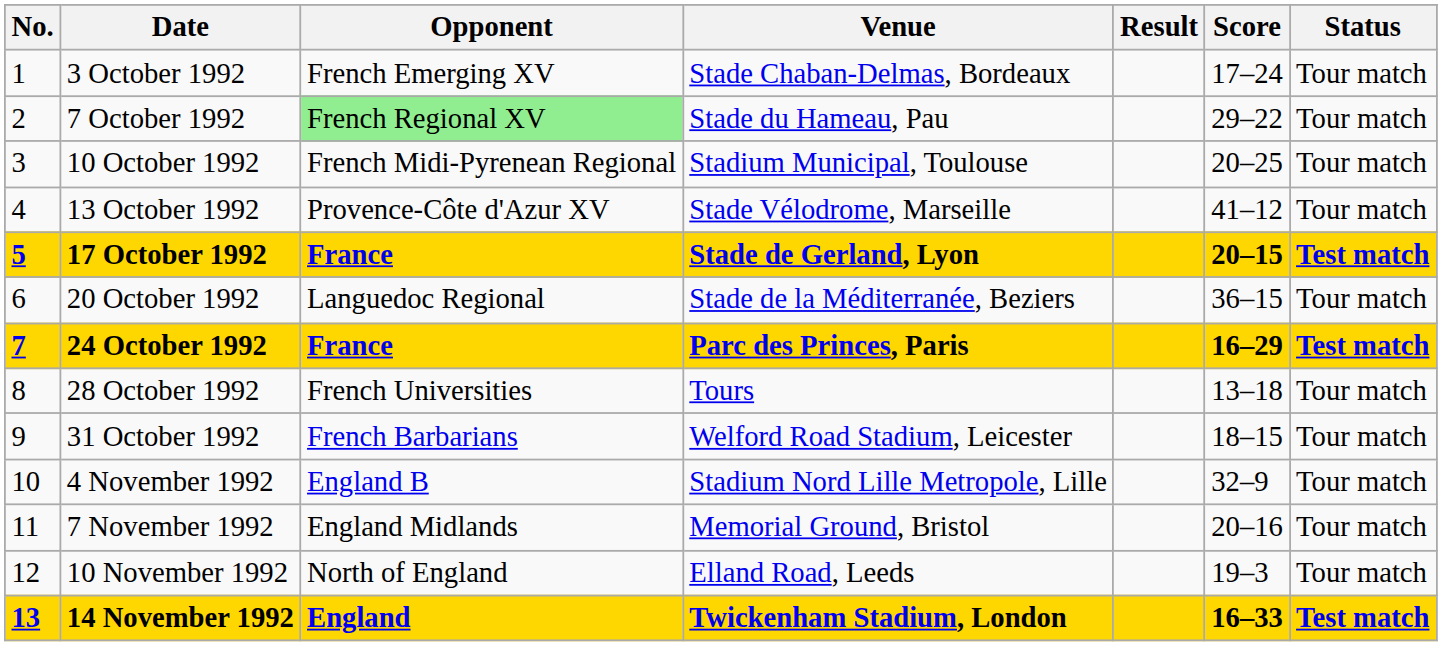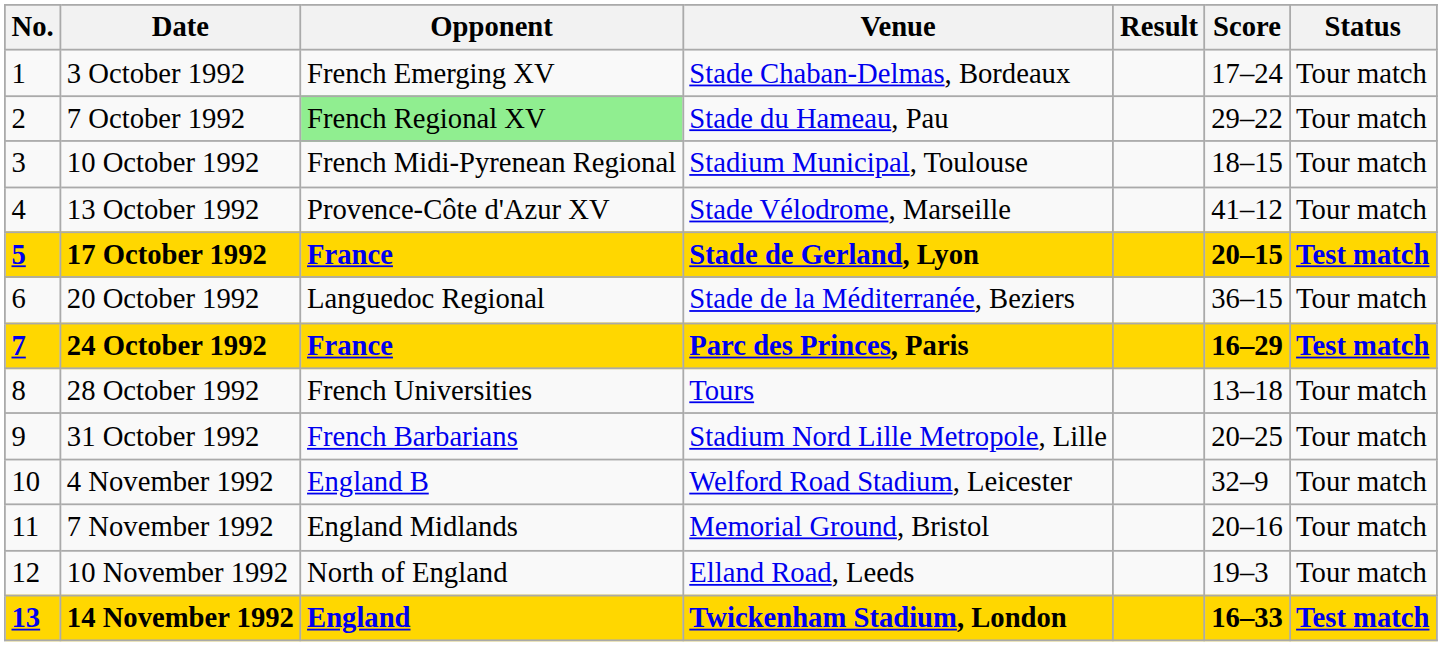 <table class=wikitable>
 <tr>
 <th>No.</th>
 <th>Date</th>
 <th>Opponent</th>
 <th>Venue</th>
 <th>Result</th>
 <th>Score</th>
 <th>Status</th>
 </tr>
 <tr>
 <td>1</td>
 <td>3 October 1992</td>
 <td>French Emerging XV</td>
 <td><a href='#'>Stade Chaban-Delmas</a>, Bordeaux</td>
 <td></td>
 <td>17–24</td>
 <td>Tour match</td>
 </tr>
 <tr>
 <td>2</td>
 <td>7 October 1992</td>
 <td style="background: lightgreen;">French Regional XV</td>
 <td><a href='#'>Stade du Hameau</a>, Pau</td>
 <td></td>
 <td>29–22</td>
 <td>Tour match</td>
 </tr>
 <tr>
 <td>3</td>
 <td>10 October 1992</td>
 <td>French Midi-Pyrenean Regional</td>
 <td><a href='#'>Stadium Municipal</a>, Toulouse</td>
 <td></td>
-<td>20–25</td>
+<td>18–15</td>
 <td>Tour match</td>
 </tr>
 <tr>
 <td>4</td>
 <td>13 October 1992</td>
 <td>Provence-Côte d'Azur XV</td>
 <td><a href='#'>Stade Vélodrome</a>, Marseille</td>
 <td></td>
 <td>41–12</td>
 <td>Tour match</td>
 </tr>
 <tr bgcolor=gold>
 <td><a href='#'><strong>5</strong></a></td>
 <td><strong>17 October 1992</strong></td>
 <td><strong><a href='#'>France</a></strong></td>
 <td><strong><a href='#'>Stade de Gerland</a>, Lyon</strong></td>
 <td></td>
 <td><strong>20–15</strong></td>
 <td><strong><a href='#'>Test match</a></strong></td>
 </tr>
 <tr>
 <td>6</td>
 <td>20 October 1992</td>
 <td>Languedoc Regional</td>
 <td><a href='#'>Stade de la Méditerranée</a>, Beziers</td>
 <td></td>
 <td>36–15</td>
 <td>Tour match</td>
 </tr>
 <tr bgcolor=gold>
 <td><a href='#'><strong>7</strong></a></td>
 <td><strong>24 October 1992</strong></td>
 <td><strong><a href='#'>France</a></strong></td>
 <td><strong><a href='#'>Parc des Princes</a>, Paris</strong></td>
 <td></td>
 <td><strong>16–29</strong></td>
 <td><strong><a href='#'>Test match</a></strong></td>
 </tr>
 <tr>
 <td>8</td>
 <td>28 October 1992</td>
 <td>French Universities</td>
 <td><a href='#'>Tours</a></td>
 <td></td>
 <td>13–18</td>
 <td>Tour match</td>
 </tr>
 <tr>
 <td>9</td>
 <td>31 October 1992</td>
 <td><a href='#'>French Barbarians</a></td>
-<td><a href='#'>Welford Road Stadium</a>, Leicester</td>
+<td><a href='#'>Stadium Nord Lille Metropole</a>, Lille</td>
 <td></td>
-<td>18–15</td>
+<td>20–25</td>
 <td>Tour match</td>
 </tr>
 <tr>
 <td>10</td>
 <td>4 November 1992</td>
 <td><a href='#'>England B</a></td>
-<td><a href='#'>Stadium Nord Lille Metropole</a>, Lille</td>
+<td><a href='#'>Welford Road Stadium</a>, Leicester</td>
 <td></td>
 <td>32–9</td>
 <td>Tour match</td>
 </tr>
 <tr>
 <td>11</td>
 <td>7 November 1992</td>
 <td>England Midlands</td>
 <td><a href='#'>Memorial Ground</a>, Bristol</td>
 <td></td>
 <td>20–16</td>
 <td>Tour match</td>
 </tr>
 <tr>
 <td>12</td>
 <td>10 November 1992</td>
 <td>North of England</td>
 <td><a href='#'>Elland Road</a>, Leeds</td>
 <td></td>
 <td>19–3</td>
 <td>Tour match</td>
 </tr>
 <tr bgcolor=gold>
 <td><a href='#'><strong>13</strong></a></td>
 <td><strong>14 November 1992</strong></td>
 <td><strong><a href='#'>England</a></strong></td>
 <td><strong><a href='#'>Twickenham Stadium</a>, London</strong></td>
 <td></td>
 <td><strong>16–33</strong></td>
 <td><strong><a href='#'>Test match</a></strong></td>
 </tr>
 </table>
